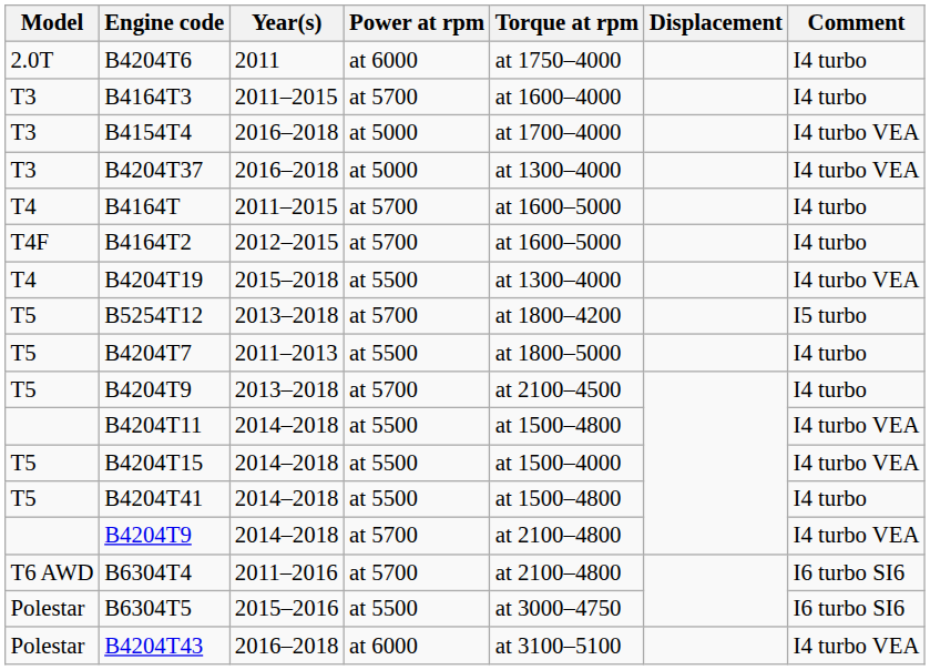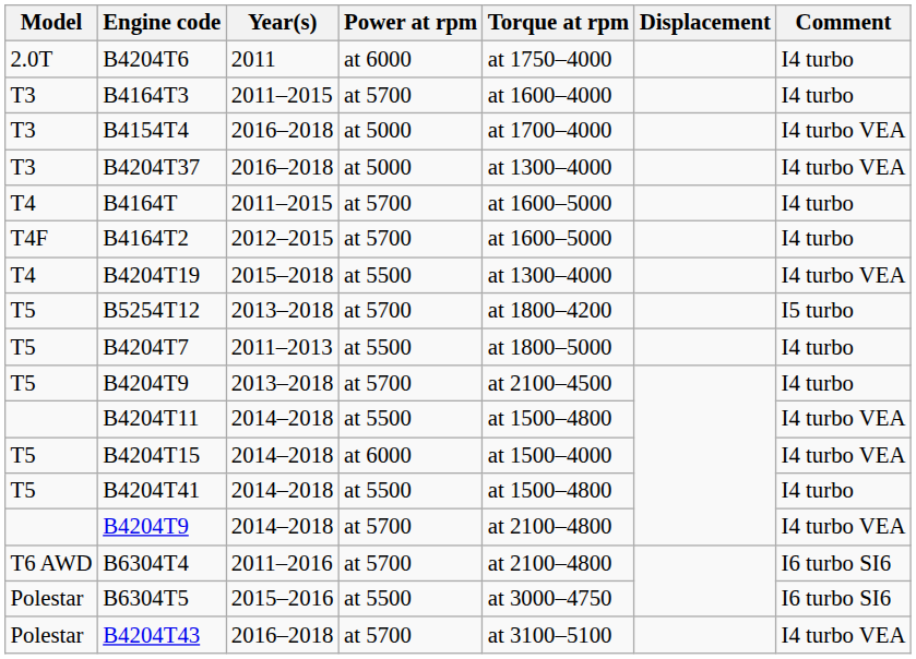 <table class="wikitable collapsible">
 <tr>
 <th>Model</th>
 <th>Engine code</th>
 <th>Year(s)</th>
 <th>Power at rpm</th>
 <th>Torque at rpm</th>
 <th>Displacement</th>
 <th>Comment</th>
 </tr>
 <tr>
 <td>2.0T</td>
 <td>B4204T6</td>
 <td>2011</td>
 <td> at 6000</td>
 <td> at 1750–4000</td>
 <td></td>
 <td>I4 turbo</td>
 </tr>
 <tr>
 <td>T3</td>
 <td>B4164T3</td>
 <td>2011–2015</td>
 <td> at 5700</td>
 <td> at 1600–4000</td>
 <td></td>
 <td>I4 turbo</td>
 </tr>
 <tr>
 <td>T3</td>
 <td>B4154T4</td>
 <td>2016–2018</td>
 <td> at 5000</td>
 <td> at 1700–4000</td>
 <td></td>
 <td>I4 turbo VEA</td>
 </tr>
 <tr>
 <td>T3</td>
 <td>B4204T37</td>
 <td>2016–2018</td>
 <td> at 5000</td>
 <td> at 1300–4000</td>
 <td></td>
 <td>I4 turbo VEA</td>
 </tr>
 <tr>
 <td>T4</td>
 <td>B4164T</td>
 <td>2011–2015</td>
 <td> at 5700</td>
 <td> at 1600–5000</td>
 <td></td>
 <td>I4 turbo</td>
 </tr>
 <tr>
 <td>T4F</td>
 <td>B4164T2</td>
 <td>2012–2015</td>
 <td> at 5700</td>
 <td> at 1600–5000</td>
 <td></td>
 <td>I4 turbo</td>
 </tr>
 <tr>
 <td>T4</td>
 <td>B4204T19</td>
 <td>2015–2018</td>
 <td> at 5500</td>
 <td> at 1300–4000</td>
 <td></td>
 <td>I4 turbo VEA</td>
 </tr>
 <tr>
 <td>T5</td>
 <td>B5254T12</td>
 <td>2013–2018</td>
 <td> at 5700</td>
 <td> at 1800–4200</td>
 <td></td>
 <td>I5 turbo</td>
 </tr>
 <tr>
 <td>T5</td>
 <td>B4204T7</td>
 <td>2011–2013</td>
 <td> at 5500</td>
 <td> at 1800–5000</td>
 <td></td>
 <td>I4 turbo</td>
 </tr>
 <tr>
 <td>T5</td>
 <td>B4204T9</td>
 <td>2013–2018</td>
 <td> at 5700</td>
 <td> at 2100–4500</td>
 <td rowspan="5"></td>
 <td>I4 turbo</td>
 </tr>
 <tr>
 <td></td>
 <td>B4204T11</td>
 <td>2014–2018</td>
 <td> at 5500</td>
 <td> at 1500–4800</td>
 <td>I4 turbo VEA</td>
 </tr>
 <tr>
 <td>T5</td>
 <td>B4204T15</td>
 <td>2014–2018</td>
-<td> at 5500</td>
+<td> at 6000</td>
 <td> at 1500–4000</td>
 <td>I4 turbo VEA</td>
 </tr>
 <tr>
 <td>T5</td>
 <td>B4204T41</td>
 <td>2014–2018</td>
 <td> at 5500</td>
 <td> at 1500–4800</td>
 <td>I4 turbo</td>
 </tr>
 <tr>
 <td></td>
 <td><a href='#'>B4204T9</a></td>
 <td>2014–2018</td>
 <td> at 5700</td>
 <td> at 2100–4800</td>
 <td>I4 turbo VEA</td>
 </tr>
 <tr>
 <td>T6 AWD</td>
 <td>B6304T4</td>
 <td>2011–2016</td>
 <td> at 5700</td>
 <td> at 2100–4800</td>
 <td rowspan="2"></td>
 <td>I6 turbo SI6</td>
 </tr>
 <tr>
 <td>Polestar</td>
 <td>B6304T5</td>
 <td>2015–2016</td>
 <td> at 5500</td>
 <td> at 3000–4750</td>
 <td>I6 turbo SI6</td>
 </tr>
 <tr>
 <td>Polestar</td>
 <td><a href='#'>B4204T43</a></td>
 <td>2016–2018</td>
-<td> at 6000</td>
+<td> at 5700</td>
 <td> at 3100–5100</td>
 <td></td>
 <td>I4 turbo VEA</td>
 </tr>
 </table>
